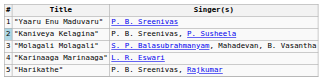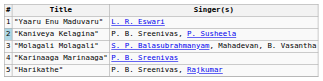 <table class="wikitable" style="font-size:95%;">
 <tr>
 <th>#</th>
 <th>Title</th>
 <th>Singer(s)</th>
 </tr>
 <tr>
 <td>1</td>
 <td>"Yaaru Enu Maduvaru"</td>
-<td><a href='#'>P. B. Sreenivas</a></td>
+<td><a href='#'>L. R. Eswari</a></td>
 </tr>
 <tr>
 <td style="background: lightblue;">2</td>
 <td>"Kaniveya Kelagina"</td>
 <td>P. B. Sreenivas, <a href='#'>P. Susheela</a></td>
 </tr>
 <tr>
 <td>3</td>
 <td>"Molagali Molagali"</td>
 <td><a href='#'>S. P. Balasubrahmanyam</a>, Mahadevan, B. Vasantha</td>
 </tr>
 <tr>
 <td>4</td>
 <td>"Karinaaga Marinaaga"</td>
-<td><a href='#'>L. R. Eswari</a></td>
+<td><a href='#'>P. B. Sreenivas</a></td>
 </tr>
 <tr>
 <td>5</td>
 <td>"Harikathe"</td>
 <td>P. B. Sreenivas, <a href='#'>Rajkumar</a></td>
 </tr>
 <tr>
 </tr>
 </table>
